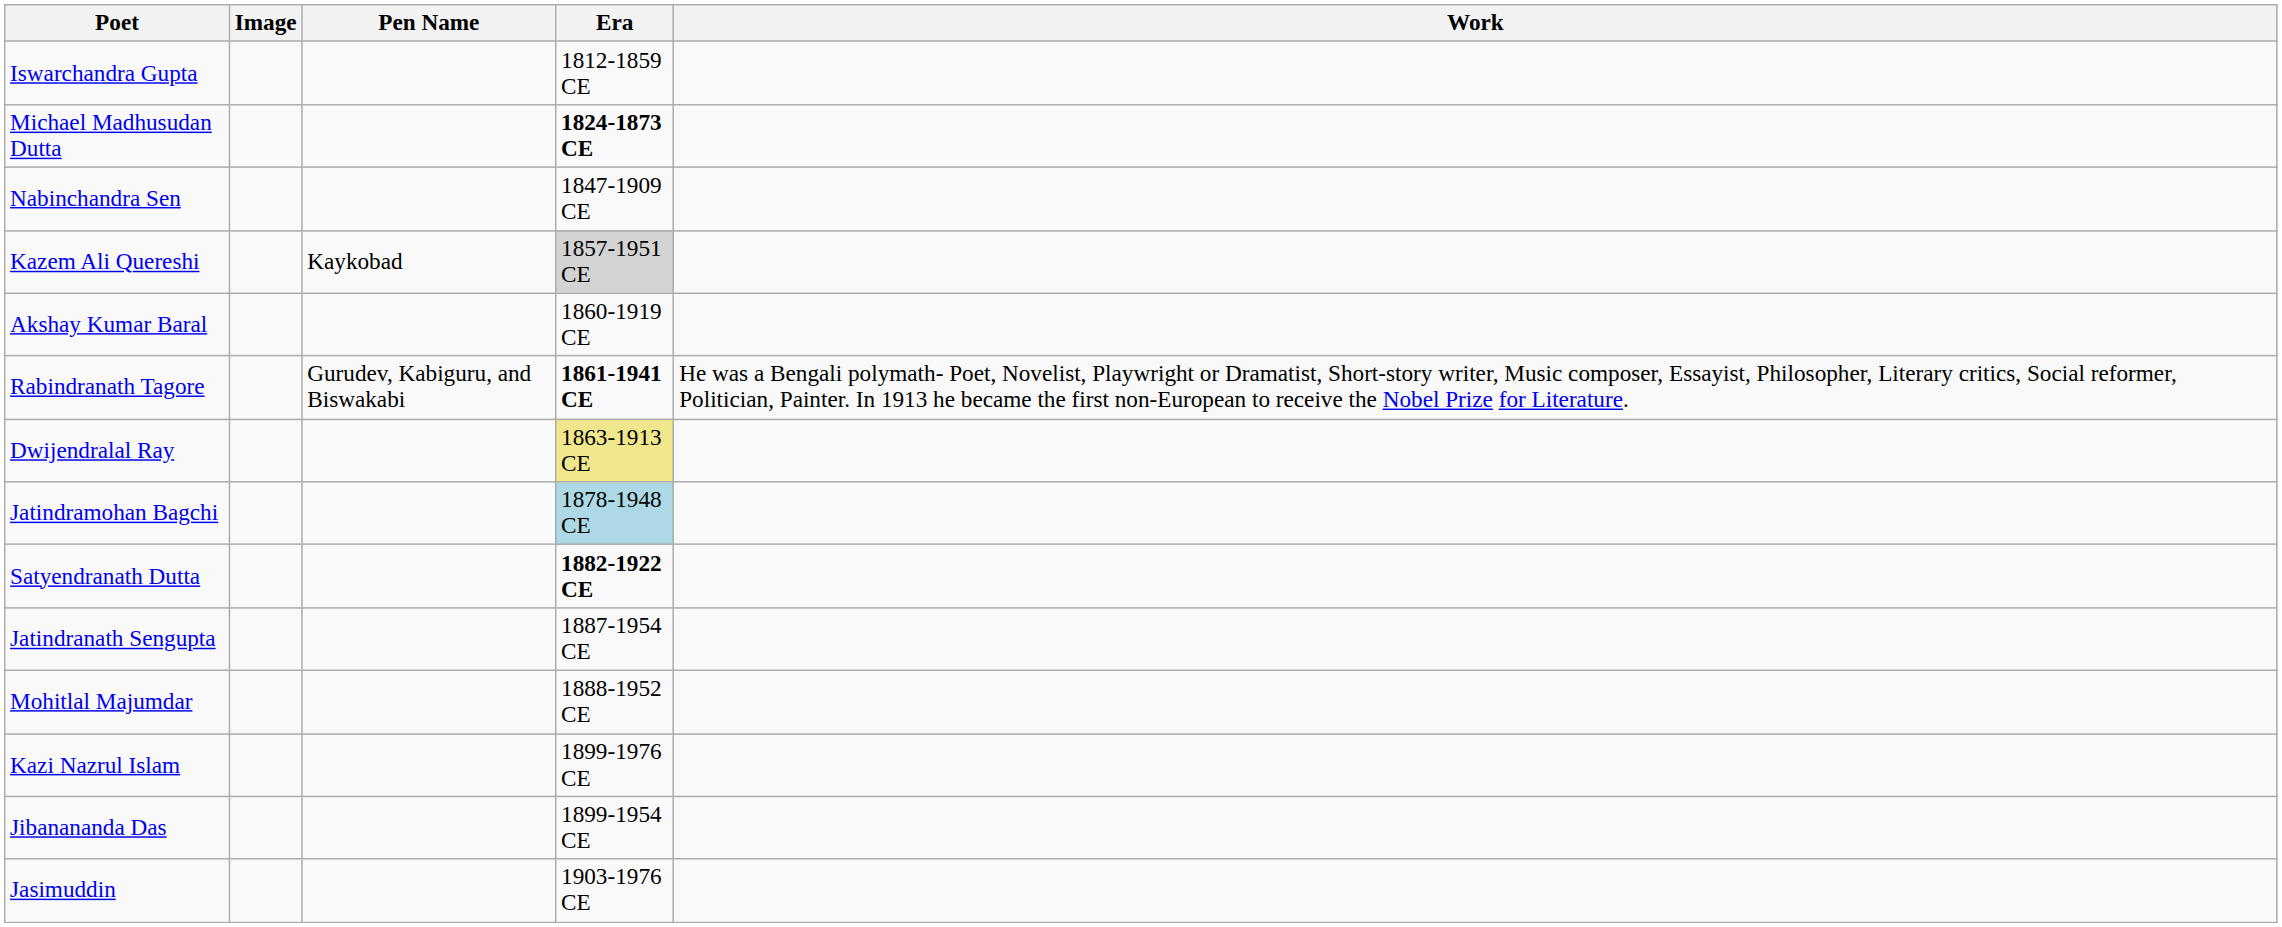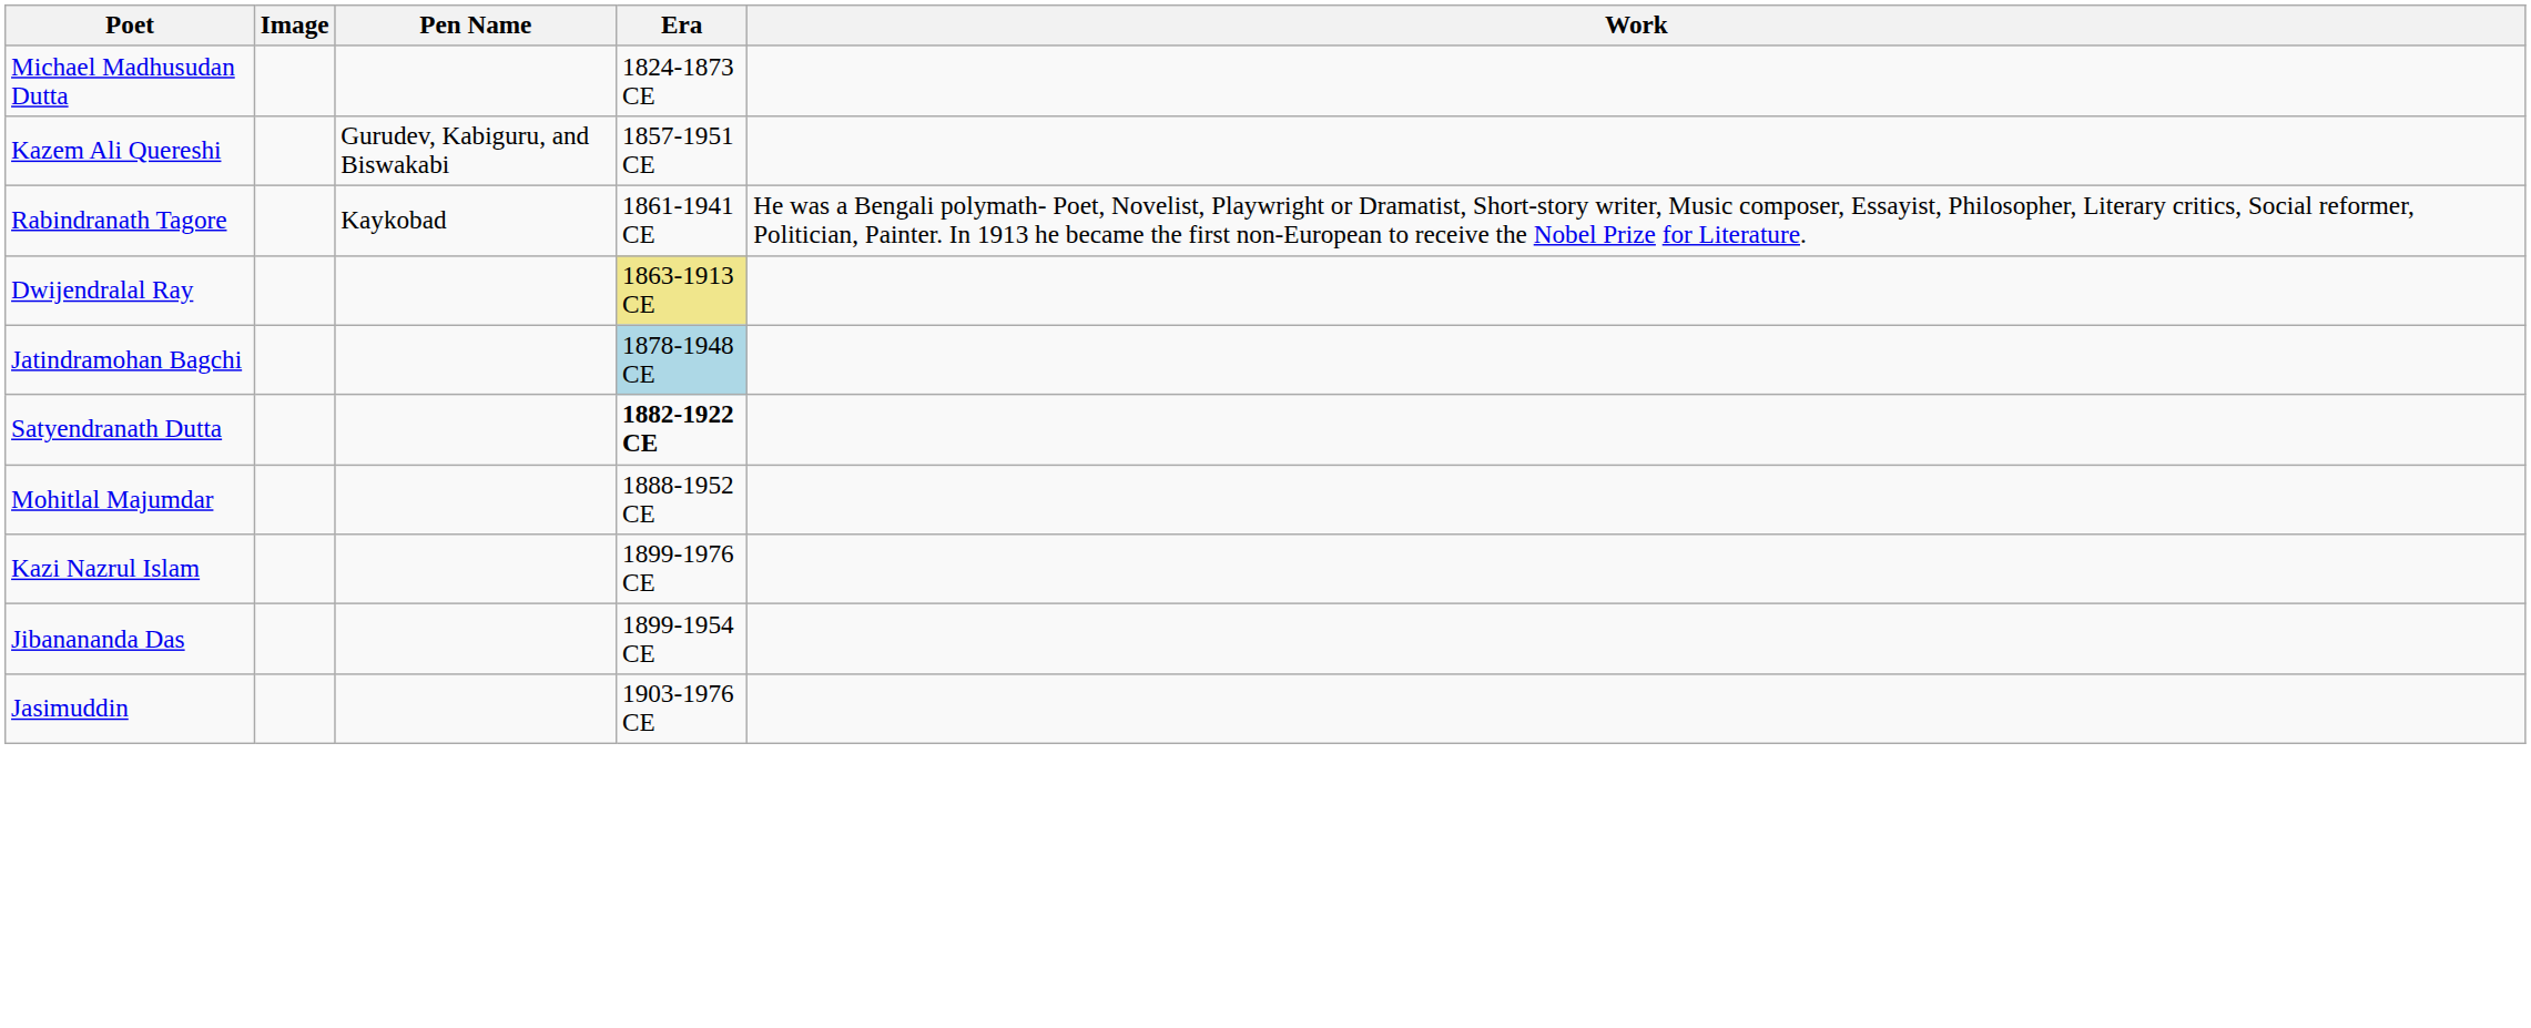 <table class="wikitable">
 <tr>
 <th>Poet</th>
 <th>Image</th>
 <th>Pen Name</th>
 <th>Era</th>
 <th>Work</th>
 </tr>
 <tr>
-<td><a href='#'>Iswarchandra Gupta</a></td>
-<td></td>
-<td></td>
-<td>1812-1859 CE</td>
-<td></td>
-</tr>
-<tr>
 <td><a href='#'>Michael Madhusudan Dutta</a></td>
 <td></td>
 <td></td>
-<td><strong>1824-1873 CE</strong></td>
-<td></td>
-</tr>
-<tr>
-<td><a href='#'>Nabinchandra Sen</a></td>
-<td></td>
-<td></td>
-<td>1847-1909 CE</td>
+<td>1824-1873 CE</td>
 <td></td>
 </tr>
 <tr>
 <td><a href='#'>Kazem Ali Quereshi</a></td>
 <td></td>
-<td>Kaykobad</td>
-<td style="background: lightgrey;">1857-1951 CE</td>
-<td></td>
-</tr>
-<tr>
-<td><a href='#'>Akshay Kumar Baral</a></td>
-<td></td>
-<td></td>
-<td>1860-1919 CE</td>
+<td>Gurudev, Kabiguru, and Biswakabi</td>
+<td>1857-1951 CE</td>
 <td></td>
 </tr>
 <tr>
 <td><a href='#'>Rabindranath Tagore</a></td>
 <td></td>
-<td>Gurudev, Kabiguru, and Biswakabi</td>
-<td><strong>1861-1941 CE</strong></td>
+<td>Kaykobad</td>
+<td>1861-1941 CE</td>
 <td>He was a Bengali polymath- Poet, Novelist, Playwright or Dramatist, Short-story writer, Music composer, Essayist, Philosopher, Literary critics, Social reformer, Politician, Painter. In 1913 he became the first non-European to receive the <a href='#'>Nobel Prize</a> <a href='#'>for Literature</a>.</td>
 </tr>
 <tr>
 <td><a href='#'>Dwijendralal Ray</a></td>
 <td></td>
 <td></td>
 <td style="background: khaki;">1863-1913 CE</td>
 <td></td>
 </tr>
 <tr>
 <td><a href='#'>Jatindramohan Bagchi</a></td>
 <td></td>
 <td></td>
 <td style="background: lightblue;">1878-1948 CE</td>
 <td></td>
 </tr>
 <tr>
 <td><a href='#'>Satyendranath Dutta</a></td>
 <td></td>
 <td></td>
 <td><strong>1882-1922 CE</strong></td>
-<td></td>
-</tr>
-<tr>
-<td><a href='#'>Jatindranath Sengupta</a></td>
-<td></td>
-<td></td>
-<td>1887-1954 CE</td>
 <td></td>
 </tr>
 <tr>
 <td><a href='#'>Mohitlal Majumdar</a></td>
 <td></td>
 <td></td>
 <td>1888-1952 CE</td>
 <td></td>
 </tr>
 <tr>
 <td><a href='#'>Kazi Nazrul Islam</a></td>
 <td></td>
 <td></td>
 <td>1899-1976 CE</td>
 <td></td>
 </tr>
 <tr>
 <td><a href='#'>Jibanananda Das</a></td>
 <td></td>
 <td></td>
 <td>1899-1954 CE</td>
 <td></td>
 </tr>
 <tr>
 <td><a href='#'>Jasimuddin</a></td>
 <td></td>
 <td></td>
 <td>1903-1976 CE</td>
 <td></td>
 </tr>
 </table>
